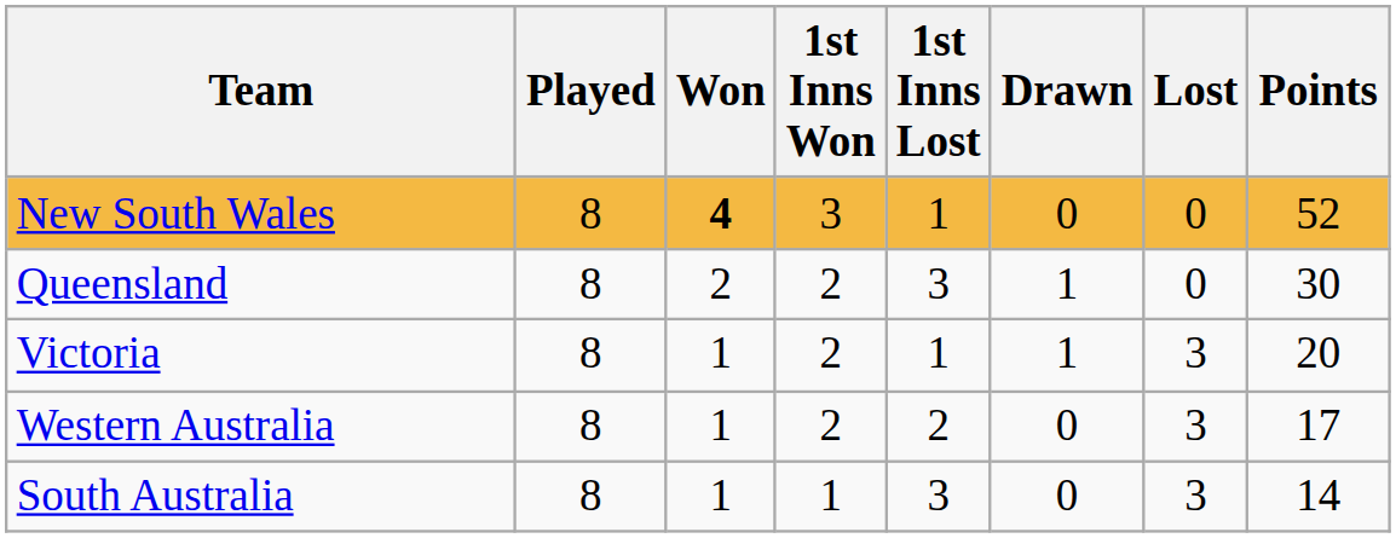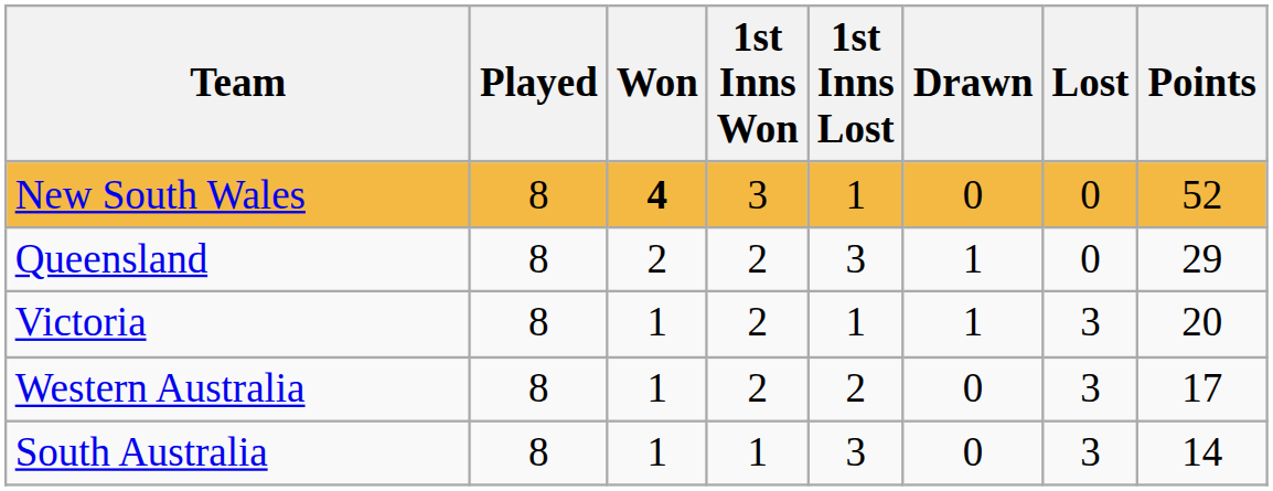 <table class="wikitable" style="text-align:center;">
 <tr>
 <th width=175>Team</th>
 <th style="width:30px;" abbr="Played">Played</th>
 <th style="width:30px;" abbr="Won">Won</th>
 <th style="width:30px;" abbr="1stWon">1st Inns Won</th>
 <th style="width:30px;" abbr="1stLost">1st Inns Lost</th>
 <th style="width:30px;" abbr="Drawn">Drawn</th>
 <th style="width:30px;" abbr="Lost">Lost</th>
 <th style="width:30px;" abbr="Points">Points</th>
 </tr>
 <tr style="background:#f4b942;">
 <td style="text-align:left;"><a href='#'>New South Wales</a></td>
 <td>8</td>
 <td><strong>4</strong></td>
 <td>3</td>
 <td>1</td>
 <td>0</td>
 <td>0</td>
 <td>52</td>
 </tr>
 <tr>
 <td style="text-align:left;"><a href='#'>Queensland</a></td>
 <td>8</td>
 <td>2</td>
 <td>2</td>
 <td>3</td>
 <td>1</td>
 <td>0</td>
-<td>30</td>
+<td>29</td>
 </tr>
 <tr>
 <td style="text-align:left;"><a href='#'>Victoria</a></td>
 <td>8</td>
 <td>1</td>
 <td>2</td>
 <td>1</td>
 <td>1</td>
 <td>3</td>
 <td>20</td>
 </tr>
 <tr>
 <td style="text-align:left;"><a href='#'>Western Australia</a></td>
 <td>8</td>
 <td>1</td>
 <td>2</td>
 <td>2</td>
 <td>0</td>
 <td>3</td>
 <td>17</td>
 </tr>
 <tr>
 <td style="text-align:left;"><a href='#'>South Australia</a></td>
 <td>8</td>
 <td>1</td>
 <td>1</td>
 <td>3</td>
 <td>0</td>
 <td>3</td>
 <td>14</td>
 </tr>
 </table>
